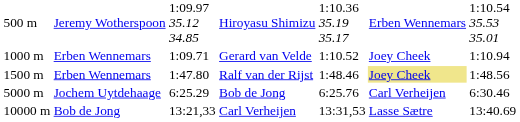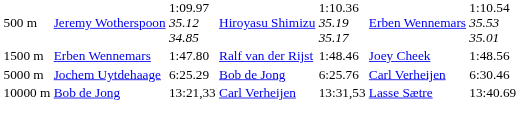 <table>
 <tr>
 <td>500 m<br></td>
 <td><a href='#'>Jeremy Wotherspoon</a><br><small></small></td>
 <td>1:09.97<br><em>35.12<br>34.85</em></td>
 <td><a href='#'>Hiroyasu Shimizu</a><br><small></small></td>
 <td>1:10.36<br><em>35.19<br>35.17</em></td>
 <td><a href='#'>Erben Wennemars</a><br><small></small></td>
 <td>1:10.54<br><em>35.53<br>35.01</em></td>
 </tr>
 <tr>
-<td>1000 m<br></td>
-<td><a href='#'>Erben Wennemars</a><br><small></small></td>
-<td>1:09.71</td>
-<td><a href='#'>Gerard van Velde</a><br><small></small></td>
-<td>1:10.52</td>
-<td><a href='#'>Joey Cheek</a><br><small></small></td>
-<td>1:10.94</td>
-</tr>
-<tr>
 <td>1500 m<br></td>
 <td><a href='#'>Erben Wennemars</a><br><small></small></td>
 <td>1:47.80</td>
 <td><a href='#'>Ralf van der Rijst</a><br><small></small></td>
 <td>1:48.46</td>
-<td style="background: khaki;"><a href='#'>Joey Cheek</a><br><small></small></td>
+<td><a href='#'>Joey Cheek</a><br><small></small></td>
 <td>1:48.56</td>
 </tr>
 <tr>
 <td>5000 m<br></td>
 <td><a href='#'>Jochem Uytdehaage</a><br><small></small></td>
 <td>6:25.29</td>
 <td><a href='#'>Bob de Jong</a><br><small></small></td>
 <td>6:25.76</td>
 <td><a href='#'>Carl Verheijen</a><br><small></small></td>
 <td>6:30.46</td>
 </tr>
 <tr>
 <td>10000 m<br></td>
 <td><a href='#'>Bob de Jong</a><br><small></small></td>
 <td>13:21,33</td>
 <td><a href='#'>Carl Verheijen</a><br><small></small></td>
 <td>13:31,53</td>
 <td><a href='#'>Lasse Sætre</a><br><small></small></td>
 <td>13:40.69</td>
 </tr>
 </table>
